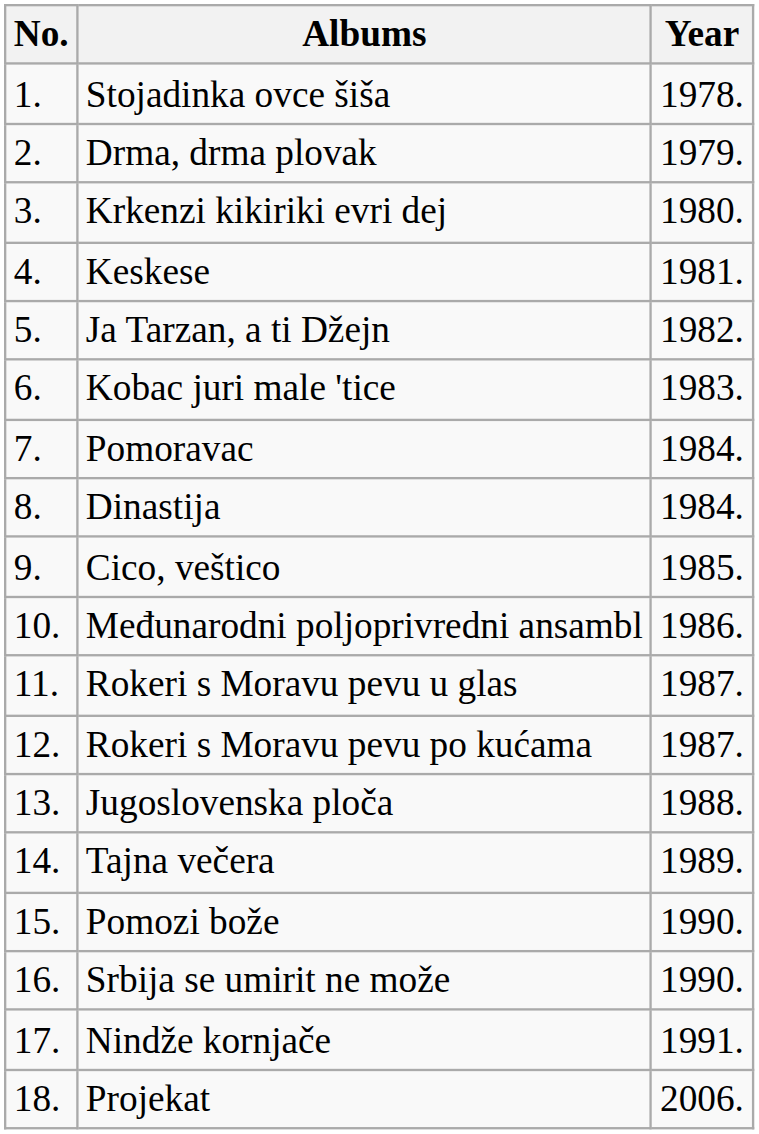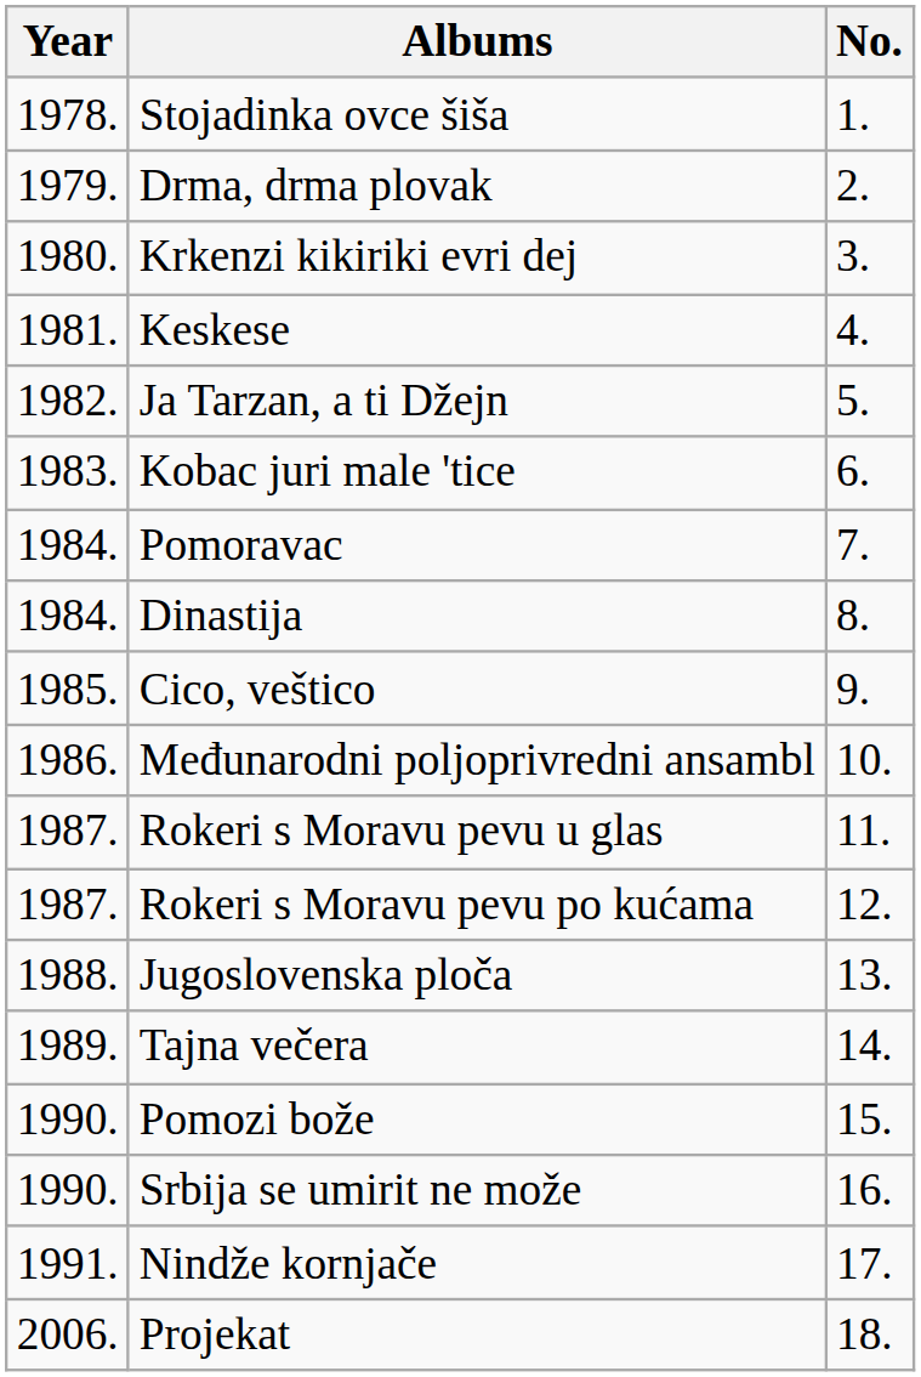 <table class="wikitable sortable">
 <tr>
+<th>Year</th>
+<th>Albums</th>
 <th>No.</th>
-<th>Albums</th>
-<th>Year</th>
 </tr>
 <tr>
+<td>1978.</td>
+<td>Stojadinka ovce šiša</td>
 <td>1.</td>
-<td>Stojadinka ovce šiša</td>
-<td>1978.</td>
 </tr>
 <tr>
+<td>1979.</td>
+<td>Drma, drma plovak</td>
 <td>2.</td>
-<td>Drma, drma plovak</td>
-<td>1979.</td>
 </tr>
 <tr>
+<td>1980.</td>
+<td>Krkenzi kikiriki evri dej</td>
 <td>3.</td>
-<td>Krkenzi kikiriki evri dej</td>
-<td>1980.</td>
 </tr>
 <tr>
+<td>1981.</td>
+<td>Keskese</td>
 <td>4.</td>
-<td>Keskese</td>
-<td>1981.</td>
 </tr>
 <tr>
+<td>1982.</td>
+<td>Ja Tarzan, a ti Džejn</td>
 <td>5.</td>
-<td>Ja Tarzan, a ti Džejn</td>
-<td>1982.</td>
 </tr>
 <tr>
+<td>1983.</td>
+<td>Kobac juri male 'tice</td>
 <td>6.</td>
-<td>Kobac juri male 'tice</td>
-<td>1983.</td>
 </tr>
 <tr>
+<td>1984.</td>
+<td>Pomoravac</td>
 <td>7.</td>
-<td>Pomoravac</td>
-<td>1984.</td>
 </tr>
 <tr>
+<td>1984.</td>
+<td>Dinastija</td>
 <td>8.</td>
-<td>Dinastija</td>
-<td>1984.</td>
 </tr>
 <tr>
+<td>1985.</td>
+<td>Cico, veštico</td>
 <td>9.</td>
-<td>Cico, veštico</td>
-<td>1985.</td>
 </tr>
 <tr>
+<td>1986.</td>
+<td>Međunarodni poljoprivredni ansambl</td>
 <td>10.</td>
-<td>Međunarodni poljoprivredni ansambl</td>
-<td>1986.</td>
 </tr>
 <tr>
+<td>1987.</td>
+<td>Rokeri s Moravu pevu u glas</td>
 <td>11.</td>
-<td>Rokeri s Moravu pevu u glas</td>
-<td>1987.</td>
 </tr>
 <tr>
+<td>1987.</td>
+<td>Rokeri s Moravu pevu po kućama</td>
 <td>12.</td>
-<td>Rokeri s Moravu pevu po kućama</td>
-<td>1987.</td>
 </tr>
 <tr>
+<td>1988.</td>
+<td>Jugoslovenska ploča</td>
 <td>13.</td>
-<td>Jugoslovenska ploča</td>
-<td>1988.</td>
 </tr>
 <tr>
+<td>1989.</td>
+<td>Tajna večera</td>
 <td>14.</td>
-<td>Tajna večera</td>
-<td>1989.</td>
 </tr>
 <tr>
+<td>1990.</td>
+<td>Pomozi bože</td>
 <td>15.</td>
-<td>Pomozi bože</td>
-<td>1990.</td>
 </tr>
 <tr>
+<td>1990.</td>
+<td>Srbija se umirit ne može</td>
 <td>16.</td>
-<td>Srbija se umirit ne može</td>
-<td>1990.</td>
 </tr>
 <tr>
+<td>1991.</td>
+<td>Nindže kornjače</td>
 <td>17.</td>
-<td>Nindže kornjače</td>
-<td>1991.</td>
 </tr>
 <tr>
+<td>2006.</td>
+<td>Projekat</td>
 <td>18.</td>
-<td>Projekat</td>
-<td>2006.</td>
 </tr>
 </table>
